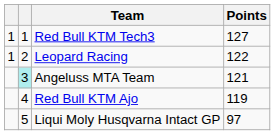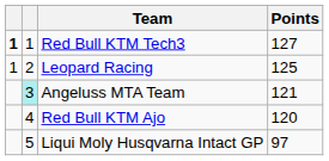 <table class="wikitable" style="font-size: 95%;">
 <tr>
 <th></th>
 <th></th>
 <th>Team</th>
 <th>Points</th>
 </tr>
 <tr>
-<td> 1</td>
+<td><strong> 1</strong></td>
 <td align=center>1</td>
 <td> <a href='#'>Red Bull KTM Tech3</a></td>
 <td align=left>127</td>
 </tr>
 <tr>
 <td> 1</td>
 <td align=center>2</td>
 <td> <a href='#'>Leopard Racing</a></td>
-<td align=left>122</td>
+<td align=left>125</td>
 </tr>
 <tr>
 <td></td>
 <td align=center style="background: paleturquoise;">3</td>
 <td> Angeluss MTA Team</td>
 <td align=left>121</td>
 </tr>
 <tr>
 <td></td>
 <td align=center>4</td>
 <td> <a href='#'>Red Bull KTM Ajo</a></td>
-<td align=left>119</td>
+<td align=left>120</td>
 </tr>
 <tr>
 <td></td>
 <td align=center>5</td>
 <td> Liqui Moly Husqvarna Intact GP</td>
 <td align=left>97</td>
 </tr>
 </table>
